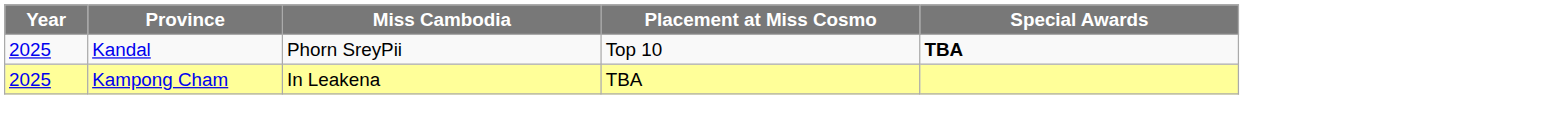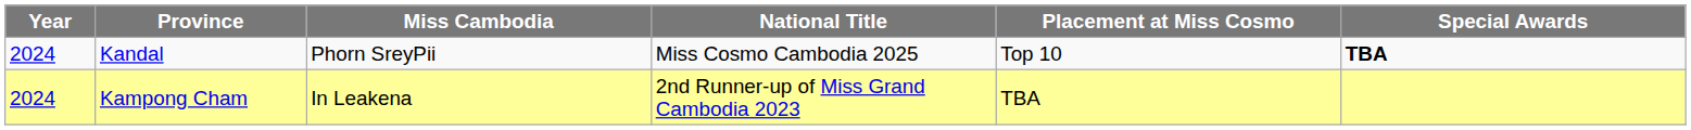 <table class="wikitable " style="font-size: 95%;">
 <tr>
 <th width="60" style="background-color:#787878;color:#FFFFFF;">Year</th>
 <th width="150" style="background-color:#787878;color:#FFFFFF;">Province</th>
 <th width="250" style="background-color:#787878;color:#FFFFFF;">Miss Cambodia</th>
+<th width="250" style="background-color:#787878;color:#FFFFFF;">National Title</th>
 <th width="250" style="background-color:#787878;color:#FFFFFF;">Placement at Miss Cosmo</th>
 <th width="250" style="background-color:#787878;color:#FFFFFF;">Special Awards</th>
 </tr>
 <tr>
-<td><a href='#'>2025</a></td>
+<td><a href='#'>2024</a></td>
 <td><a href='#'>Kandal</a></td>
 <td>Phorn SreyPii</td>
+<td>Miss Cosmo Cambodia 2025</td>
 <td>Top 10</td>
 <td><strong>TBA</strong></td>
 </tr>
 <tr style="background-color:#FFFF99; ">
-<td><a href='#'>2025</a></td>
+<td><a href='#'>2024</a></td>
 <td><a href='#'>Kampong Cham</a></td>
 <td>In Leakena</td>
+<td>2nd Runner-up of <a href='#'>Miss Grand Cambodia 2023</a></td>
 <td>TBA</td>
 <td style="background:;"></td>
 </tr>
 </table>
